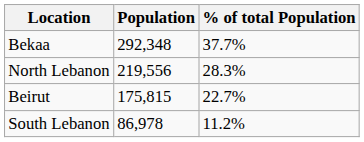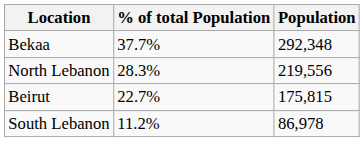 <table class="wikitable">
 <tr>
 <th>Location</th>
+<th>% of total Population</th>
 <th>Population</th>
-<th>% of total Population</th>
 </tr>
 <tr>
 <td>Bekaa</td>
+<td>37.7%</td>
 <td>292,348</td>
-<td>37.7%</td>
 </tr>
 <tr>
 <td>North Lebanon</td>
+<td>28.3%</td>
 <td>219,556</td>
-<td>28.3%</td>
 </tr>
 <tr>
 <td>Beirut</td>
+<td>22.7%</td>
 <td>175,815</td>
-<td>22.7%</td>
 </tr>
 <tr>
 <td>South Lebanon</td>
+<td>11.2%</td>
 <td>86,978</td>
-<td>11.2%</td>
 </tr>
 </table>
